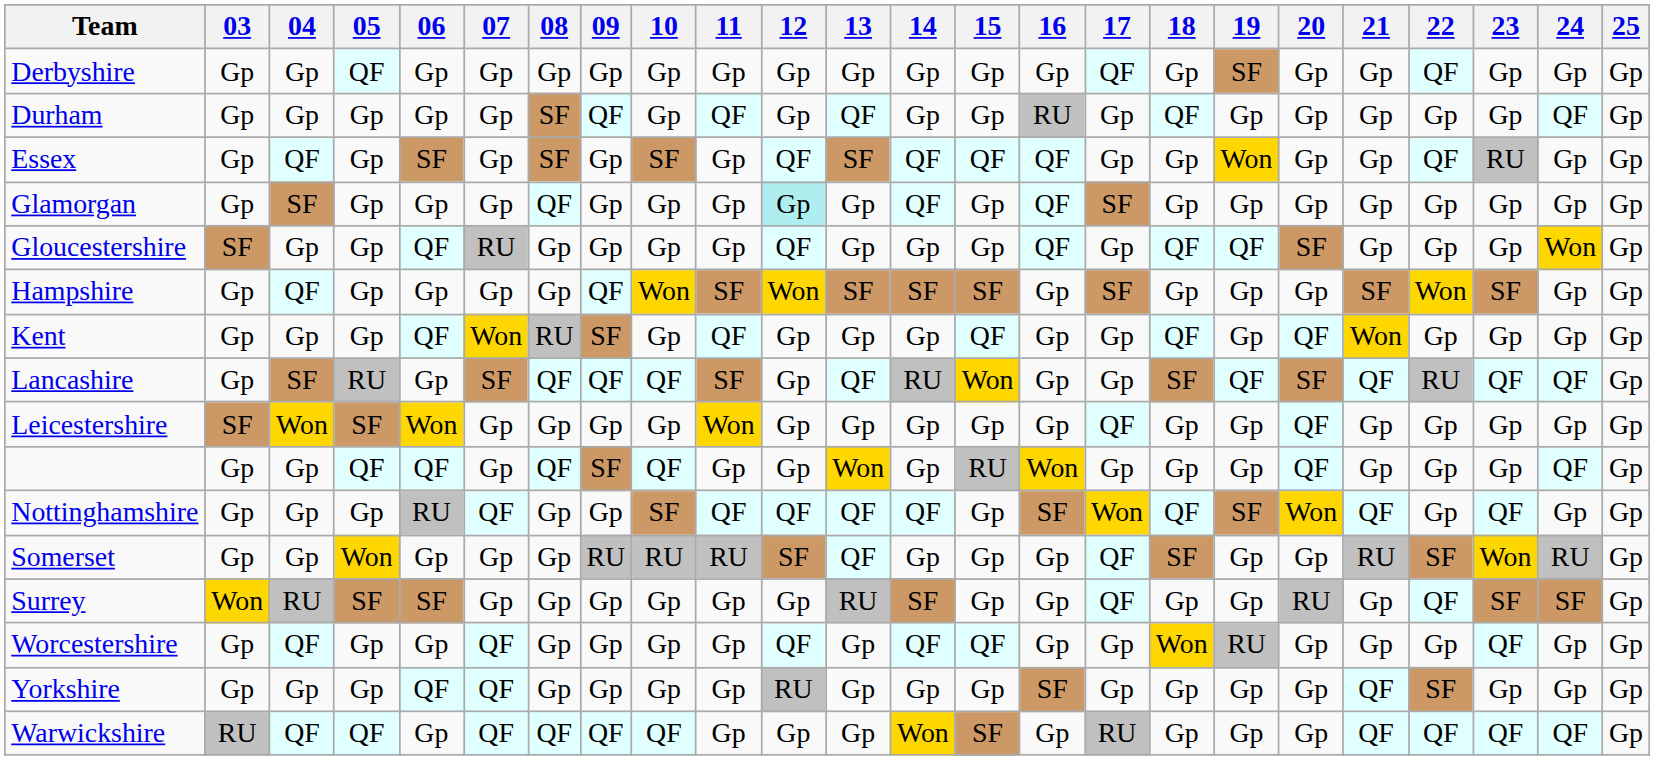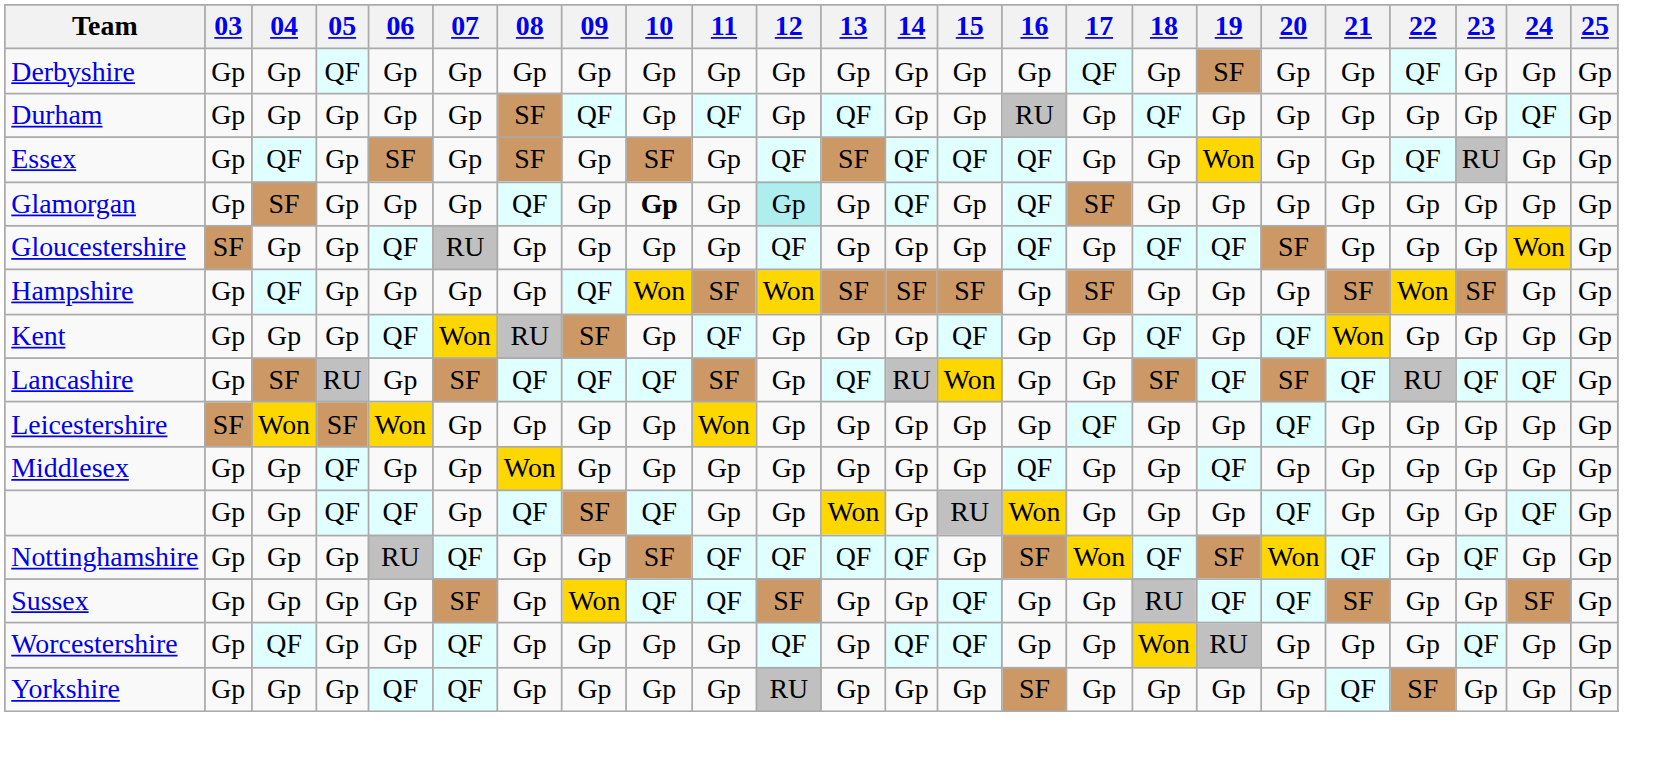 <table class="wikitable sortable" style="text-align:center">
 <tr>
 <th>Team</th>
 <th><a href='#'>03</a></th>
 <th><a href='#'>04</a></th>
 <th><a href='#'>05</a></th>
 <th><a href='#'>06</a></th>
 <th><a href='#'>07</a></th>
 <th><a href='#'>08</a></th>
 <th><a href='#'>09</a></th>
 <th><a href='#'>10</a></th>
 <th><a href='#'>11</a></th>
 <th><a href='#'>12</a></th>
 <th><a href='#'>13</a></th>
 <th><a href='#'>14</a></th>
 <th><a href='#'>15</a></th>
 <th><a href='#'>16</a></th>
 <th><a href='#'>17</a></th>
 <th><a href='#'>18</a></th>
 <th><a href='#'>19</a></th>
 <th><a href='#'>20</a></th>
 <th><a href='#'>21</a></th>
 <th><a href='#'>22</a></th>
 <th><a href='#'>23</a></th>
 <th><a href='#'>24</a></th>
 <th><a href='#'>25</a></th>
 </tr>
 <tr>
 <td style="text-align:left;"><a href='#'>Derbyshire</a></td>
 <td>Gp</td>
 <td>Gp</td>
 <td style="background-color:lightcyan">QF</td>
 <td>Gp</td>
 <td>Gp</td>
 <td>Gp</td>
 <td>Gp</td>
 <td>Gp</td>
 <td>Gp</td>
 <td>Gp</td>
 <td>Gp</td>
 <td>Gp</td>
 <td>Gp</td>
 <td>Gp</td>
 <td style="background-color:lightcyan">QF</td>
 <td>Gp</td>
 <td style="background-color:#cc9966">SF</td>
 <td>Gp</td>
 <td>Gp</td>
 <td style="background-color:lightcyan">QF</td>
 <td>Gp</td>
 <td>Gp</td>
 <td>Gp</td>
 </tr>
 <tr>
 <td style="text-align:left;"><a href='#'>Durham</a></td>
 <td>Gp</td>
 <td>Gp</td>
 <td>Gp</td>
 <td>Gp</td>
 <td>Gp</td>
 <td style="background-color:#cc9966">SF</td>
 <td style="background-color:lightcyan">QF</td>
 <td>Gp</td>
 <td style="background-color:lightcyan">QF</td>
 <td>Gp</td>
 <td style="background-color:lightcyan">QF</td>
 <td>Gp</td>
 <td>Gp</td>
 <td style="background-color:silver">RU</td>
 <td>Gp</td>
 <td style="background-color:lightcyan">QF</td>
 <td>Gp</td>
 <td>Gp</td>
 <td>Gp</td>
 <td>Gp</td>
 <td>Gp</td>
 <td style="background-color:lightcyan">QF</td>
 <td>Gp</td>
 </tr>
 <tr>
 <td style="text-align:left;"><a href='#'>Essex</a></td>
 <td>Gp</td>
 <td style="background-color:lightcyan">QF</td>
 <td>Gp</td>
 <td style="background-color:#cc9966">SF</td>
 <td>Gp</td>
 <td style="background-color:#cc9966">SF</td>
 <td>Gp</td>
 <td style="background-color:#cc9966">SF</td>
 <td>Gp</td>
 <td style="background-color:lightcyan">QF</td>
 <td style="background-color:#cc9966">SF</td>
 <td style="background-color:lightcyan">QF</td>
 <td style="background-color:lightcyan">QF</td>
 <td style="background-color:lightcyan">QF</td>
 <td>Gp</td>
 <td>Gp</td>
 <td style="background-color:gold">Won</td>
 <td>Gp</td>
 <td>Gp</td>
 <td style="background-color:lightcyan">QF</td>
 <td style="background-color:silver">RU</td>
 <td>Gp</td>
 <td>Gp</td>
 </tr>
 <tr>
 <td style="text-align:left;"><a href='#'>Glamorgan</a></td>
 <td>Gp</td>
 <td style="background-color:#cc9966">SF</td>
 <td>Gp</td>
 <td>Gp</td>
 <td>Gp</td>
 <td style="background-color:lightcyan">QF</td>
 <td>Gp</td>
-<td>Gp</td>
+<td><strong>Gp</strong></td>
 <td>Gp</td>
 <td style="background: paleturquoise;">Gp</td>
 <td>Gp</td>
 <td style="background-color:lightcyan">QF</td>
 <td>Gp</td>
 <td style="background-color:lightcyan">QF</td>
 <td style="background-color:#cc9966">SF</td>
 <td>Gp</td>
 <td>Gp</td>
 <td>Gp</td>
 <td>Gp</td>
 <td>Gp</td>
 <td>Gp</td>
 <td>Gp</td>
 <td>Gp</td>
 </tr>
 <tr>
 <td style="text-align:left;"><a href='#'>Gloucestershire</a></td>
 <td style="background-color:#cc9966">SF</td>
 <td>Gp</td>
 <td>Gp</td>
 <td style="background-color:lightcyan">QF</td>
 <td style="background-color:silver">RU</td>
 <td>Gp</td>
 <td>Gp</td>
 <td>Gp</td>
 <td>Gp</td>
 <td style="background-color:lightcyan">QF</td>
 <td>Gp</td>
 <td>Gp</td>
 <td>Gp</td>
 <td style="background-color:lightcyan">QF</td>
 <td>Gp</td>
 <td style="background-color:lightcyan">QF</td>
 <td style="background-color:lightcyan">QF</td>
 <td style="background-color:#cc9966">SF</td>
 <td>Gp</td>
 <td>Gp</td>
 <td>Gp</td>
 <td style="background-color:gold">Won</td>
 <td>Gp</td>
 </tr>
 <tr>
 <td style="text-align:left;"><a href='#'>Hampshire</a></td>
 <td>Gp</td>
 <td style="background-color:lightcyan">QF</td>
 <td>Gp</td>
 <td>Gp</td>
 <td>Gp</td>
 <td>Gp</td>
 <td style="background-color:lightcyan">QF</td>
 <td style="background-color:gold">Won</td>
 <td style="background-color:#cc9966">SF</td>
 <td style="background-color:gold">Won</td>
 <td style="background-color:#cc9966">SF</td>
 <td style="background-color:#cc9966">SF</td>
 <td style="background-color:#cc9966">SF</td>
 <td>Gp</td>
 <td style="background-color:#cc9966">SF</td>
 <td>Gp</td>
 <td>Gp</td>
 <td>Gp</td>
 <td style="background-color:#cc9966">SF</td>
 <td style="background-color:gold">Won</td>
 <td style="background-color:#cc9966">SF</td>
 <td>Gp</td>
 <td>Gp</td>
 </tr>
 <tr>
 <td style="text-align:left;"><a href='#'>Kent</a></td>
 <td>Gp</td>
 <td>Gp</td>
 <td>Gp</td>
 <td style="background-color:lightcyan">QF</td>
 <td style="background-color:gold">Won</td>
 <td style="background-color:silver">RU</td>
 <td style="background-color:#cc9966">SF</td>
 <td>Gp</td>
 <td style="background-color:lightcyan">QF</td>
 <td>Gp</td>
 <td>Gp</td>
 <td>Gp</td>
 <td style="background-color:lightcyan">QF</td>
 <td>Gp</td>
 <td>Gp</td>
 <td style="background-color:lightcyan">QF</td>
 <td>Gp</td>
 <td style="background-color:lightcyan">QF</td>
 <td style="background-color:gold">Won</td>
 <td>Gp</td>
 <td>Gp</td>
 <td>Gp</td>
 <td>Gp</td>
 </tr>
 <tr>
 <td style="text-align:left;"><a href='#'>Lancashire</a></td>
 <td>Gp</td>
 <td style="background-color:#cc9966">SF</td>
 <td style="background-color:silver">RU</td>
 <td>Gp</td>
 <td style="background-color:#cc9966">SF</td>
 <td style="background-color:lightcyan">QF</td>
 <td style="background-color:lightcyan">QF</td>
 <td style="background-color:lightcyan">QF</td>
 <td style="background-color:#cc9966">SF</td>
 <td>Gp</td>
 <td style="background-color:lightcyan">QF</td>
 <td style="background-color:silver">RU</td>
 <td style="background-color:gold">Won</td>
 <td>Gp</td>
 <td>Gp</td>
 <td style="background-color:#cc9966">SF</td>
 <td style="background-color:lightcyan">QF</td>
 <td style="background-color:#cc9966">SF</td>
 <td style="background-color:lightcyan">QF</td>
 <td style="background-color:silver">RU</td>
 <td style="background-color:lightcyan">QF</td>
 <td style="background-color:lightcyan">QF</td>
 <td>Gp</td>
 </tr>
 <tr>
 <td style="text-align:left;"><a href='#'>Leicestershire</a></td>
 <td style="background-color:#cc9966">SF</td>
 <td style="background-color:gold">Won</td>
 <td style="background-color:#cc9966">SF</td>
 <td style="background-color:gold">Won</td>
 <td>Gp</td>
 <td>Gp</td>
 <td>Gp</td>
 <td>Gp</td>
 <td style="background-color:gold">Won</td>
 <td>Gp</td>
 <td>Gp</td>
 <td>Gp</td>
 <td>Gp</td>
 <td>Gp</td>
 <td style="background-color:lightcyan">QF</td>
 <td>Gp</td>
 <td>Gp</td>
 <td style="background-color:lightcyan">QF</td>
 <td>Gp</td>
 <td>Gp</td>
 <td>Gp</td>
 <td>Gp</td>
 <td>Gp</td>
 </tr>
 <tr>
+<td style="text-align:left;"><a href='#'>Middlesex</a></td>
+<td>Gp</td>
+<td>Gp</td>
+<td style="background-color:lightcyan">QF</td>
+<td>Gp</td>
+<td>Gp</td>
+<td style="background-color:gold">Won</td>
+<td>Gp</td>
+<td>Gp</td>
+<td>Gp</td>
+<td>Gp</td>
+<td>Gp</td>
+<td>Gp</td>
+<td>Gp</td>
+<td style="background-color:lightcyan">QF</td>
+<td>Gp</td>
+<td>Gp</td>
+<td style="background-color:lightcyan">QF</td>
+<td>Gp</td>
+<td>Gp</td>
+<td>Gp</td>
+<td>Gp</td>
+<td>Gp</td>
+<td>Gp</td>
+</tr>
+<tr>
 <td style="text-align:left;"></td>
 <td>Gp</td>
 <td>Gp</td>
 <td style="background-color:lightcyan">QF</td>
 <td style="background-color:lightcyan">QF</td>
 <td>Gp</td>
 <td style="background-color:lightcyan">QF</td>
 <td style="background-color:#cc9966">SF</td>
 <td style="background-color:lightcyan">QF</td>
 <td>Gp</td>
 <td>Gp</td>
 <td style="background-color:gold">Won</td>
 <td>Gp</td>
 <td style="background-color:silver">RU</td>
 <td style="background-color:gold">Won</td>
 <td>Gp</td>
 <td>Gp</td>
 <td>Gp</td>
 <td style="background-color:lightcyan">QF</td>
 <td>Gp</td>
 <td>Gp</td>
 <td>Gp</td>
 <td style="background-color:lightcyan">QF</td>
 <td>Gp</td>
 </tr>
 <tr>
 <td style="text-align:left;"><a href='#'>Nottinghamshire</a></td>
 <td>Gp</td>
 <td>Gp</td>
 <td>Gp</td>
 <td style="background-color:silver">RU</td>
 <td style="background-color:lightcyan">QF</td>
 <td>Gp</td>
 <td>Gp</td>
 <td style="background-color:#cc9966">SF</td>
 <td style="background-color:lightcyan">QF</td>
 <td style="background-color:lightcyan">QF</td>
 <td style="background-color:lightcyan">QF</td>
 <td style="background-color:lightcyan">QF</td>
 <td>Gp</td>
 <td style="background-color:#cc9966">SF</td>
 <td style="background-color:gold">Won</td>
 <td style="background-color:lightcyan">QF</td>
 <td style="background-color:#cc9966">SF</td>
 <td style="background-color:gold">Won</td>
 <td style="background-color:lightcyan">QF</td>
 <td>Gp</td>
 <td style="background-color:lightcyan">QF</td>
 <td>Gp</td>
 <td>Gp</td>
 </tr>
 <tr>
-<td style="text-align:left;"><a href='#'>Somerset</a></td>
-<td>Gp</td>
-<td>Gp</td>
-<td style="background-color:gold">Won</td>
-<td>Gp</td>
-<td>Gp</td>
-<td>Gp</td>
-<td style="background-color:silver">RU</td>
-<td style="background-color:silver">RU</td>
-<td style="background-color:silver">RU</td>
-<td style="background-color:#cc9966">SF</td>
-<td style="background-color:lightcyan">QF</td>
-<td>Gp</td>
-<td>Gp</td>
-<td>Gp</td>
-<td style="background-color:lightcyan">QF</td>
-<td style="background-color:#cc9966">SF</td>
-<td>Gp</td>
-<td>Gp</td>
-<td style="background-color:silver">RU</td>
-<td style="background-color:#cc9966">SF</td>
-<td style="background-color:gold">Won</td>
-<td style="background-color:silver">RU</td>
-<td>Gp</td>
-</tr>
-<tr>
-<td style="text-align:left;"><a href='#'>Surrey</a></td>
-<td style="background-color:gold">Won</td>
-<td style="background-color:silver">RU</td>
-<td style="background-color:#cc9966">SF</td>
-<td style="background-color:#cc9966">SF</td>
+<td style="text-align:left;"><a href='#'>Sussex</a></td>
 <td>Gp</td>
 <td>Gp</td>
 <td>Gp</td>
 <td>Gp</td>
+<td style="background-color:#cc9966">SF</td>
 <td>Gp</td>
-<td>Gp</td>
-<td style="background-color:silver">RU</td>
+<td style="background-color:gold">Won</td>
+<td style="background-color:lightcyan">QF</td>
+<td style="background-color:lightcyan">QF</td>
 <td style="background-color:#cc9966">SF</td>
 <td>Gp</td>
 <td>Gp</td>
 <td style="background-color:lightcyan">QF</td>
 <td>Gp</td>
 <td>Gp</td>
 <td style="background-color:silver">RU</td>
-<td>Gp</td>
+<td style="background-color:lightcyan">QF</td>
 <td style="background-color:lightcyan">QF</td>
 <td style="background-color:#cc9966">SF</td>
+<td>Gp</td>
+<td>Gp</td>
 <td style="background-color:#cc9966">SF</td>
 <td>Gp</td>
 </tr>
 <tr>
 <td style="text-align:left;"><a href='#'>Worcestershire</a></td>
 <td>Gp</td>
 <td style="background-color:lightcyan">QF</td>
 <td>Gp</td>
 <td>Gp</td>
 <td style="background-color:lightcyan">QF</td>
 <td>Gp</td>
 <td>Gp</td>
 <td>Gp</td>
 <td>Gp</td>
 <td style="background-color:lightcyan">QF</td>
 <td>Gp</td>
 <td style="background-color:lightcyan">QF</td>
 <td style="background-color:lightcyan">QF</td>
 <td>Gp</td>
 <td>Gp</td>
 <td style="background-color:gold">Won</td>
 <td style="background-color:silver">RU</td>
 <td>Gp</td>
 <td>Gp</td>
 <td>Gp</td>
 <td style="background-color:lightcyan">QF</td>
 <td>Gp</td>
 <td>Gp</td>
 </tr>
 <tr>
 <td style="text-align:left;"><a href='#'>Yorkshire</a></td>
 <td>Gp</td>
 <td>Gp</td>
 <td>Gp</td>
 <td style="background-color:lightcyan">QF</td>
 <td style="background-color:lightcyan">QF</td>
 <td>Gp</td>
 <td>Gp</td>
 <td>Gp</td>
 <td>Gp</td>
 <td style="background-color:silver">RU</td>
 <td>Gp</td>
 <td>Gp</td>
 <td>Gp</td>
 <td style="background-color:#cc9966">SF</td>
 <td>Gp</td>
 <td>Gp</td>
 <td>Gp</td>
 <td>Gp</td>
 <td style="background-color:lightcyan">QF</td>
 <td style="background-color:#cc9966">SF</td>
 <td>Gp</td>
 <td>Gp</td>
 <td>Gp</td>
 </tr>
-<tr>
-<td style="text-align:left;"><a href='#'>Warwickshire</a></td>
-<td style="background-color:silver">RU</td>
-<td style="background-color:lightcyan">QF</td>
-<td style="background-color:lightcyan">QF</td>
-<td>Gp</td>
-<td style="background-color:lightcyan">QF</td>
-<td style="background-color:lightcyan">QF</td>
-<td style="background-color:lightcyan">QF</td>
-<td style="background-color:lightcyan">QF</td>
-<td>Gp</td>
-<td>Gp</td>
-<td>Gp</td>
-<td style="background-color:gold">Won</td>
-<td style="background-color:#cc9966">SF</td>
-<td>Gp</td>
-<td style="background-color:silver">RU</td>
-<td>Gp</td>
-<td>Gp</td>
-<td>Gp</td>
-<td style="background-color:lightcyan">QF</td>
-<td style="background-color:lightcyan">QF</td>
-<td style="background-color:lightcyan">QF</td>
-<td style="background-color:lightcyan">QF</td>
-<td>Gp</td>
-</tr>
 </table>
